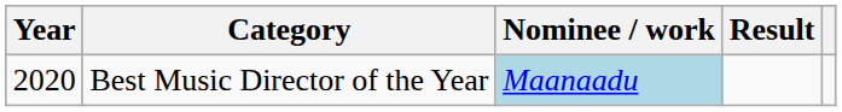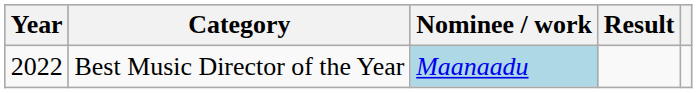 <table class="wikitable">
 <tr>
 <th>Year</th>
 <th>Category</th>
 <th>Nominee / work</th>
 <th>Result</th>
 <th></th>
 </tr>
 <tr>
-<td>2020</td>
+<td>2022</td>
 <td>Best Music Director of the Year</td>
 <td style="background: lightblue;"><em><a href='#'>Maanaadu</a></em></td>
 <td></td>
 <td></td>
 </tr>
 </table>
